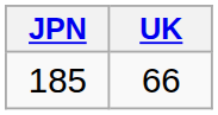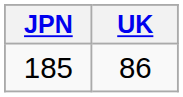 <table class="wikitable plainrowheaders" style="text-align:center;">
 <tr>
 <th style="width:3em;font-size:85%"><a href='#'>JPN</a><br></th>
 <th style="width:3em;font-size:85%"><a href='#'>UK</a><br></th>
 </tr>
 <tr>
 <td>185</td>
-<td>66</td>
+<td>86</td>
 </tr>
 </table>
